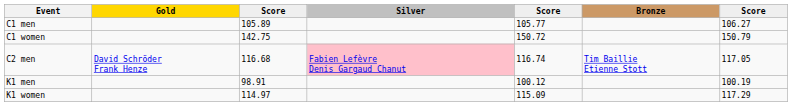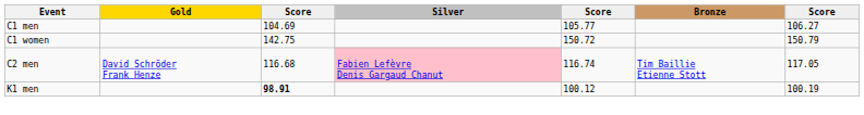 <table class="wikitable" width=100%>
 <tr>
 <th>Event</th>
 <td align=center bgcolor="gold"><strong>Gold</strong></td>
 <td align=center bgcolor="EFEFEF"><strong>Score</strong></td>
 <td align=center bgcolor="silver"><strong>Silver</strong></td>
 <td align=center bgcolor="EFEFEF"><strong>Score</strong></td>
 <td align=center bgcolor="CC9966"><strong>Bronze</strong></td>
 <td align=center bgcolor="EFEFEF"><strong>Score</strong></td>
 </tr>
 <tr>
 <td>C1 men</td>
 <td></td>
-<td>105.89</td>
+<td>104.69</td>
 <td></td>
 <td>105.77</td>
 <td></td>
 <td>106.27</td>
 </tr>
 <tr>
 <td>C1 women</td>
 <td></td>
 <td>142.75</td>
 <td></td>
 <td>150.72</td>
 <td></td>
 <td>150.79</td>
 </tr>
 <tr>
 <td>C2 men</td>
 <td><br><a href='#'>David Schröder</a><br><a href='#'>Frank Henze</a></td>
 <td>116.68</td>
 <td style="background: pink;"><br><a href='#'>Fabien Lefèvre</a><br><a href='#'>Denis Gargaud Chanut</a></td>
 <td>116.74</td>
 <td><br><a href='#'>Tim Baillie</a><br><a href='#'>Etienne Stott</a></td>
 <td>117.05</td>
 </tr>
 <tr>
 <td>K1 men</td>
 <td></td>
-<td>98.91</td>
+<td><strong>98.91</strong></td>
 <td></td>
 <td>100.12</td>
 <td></td>
 <td>100.19</td>
 </tr>
-<tr>
-<td>K1 women</td>
-<td></td>
-<td>114.97</td>
-<td></td>
-<td>115.09</td>
-<td></td>
-<td>117.29</td>
-</tr>
 </table>
